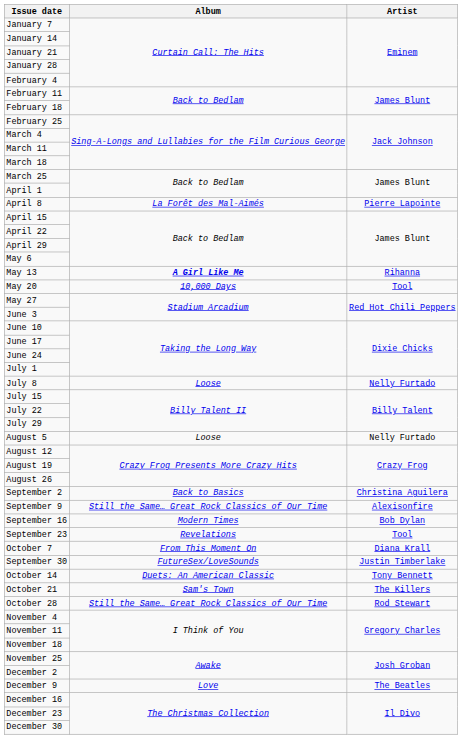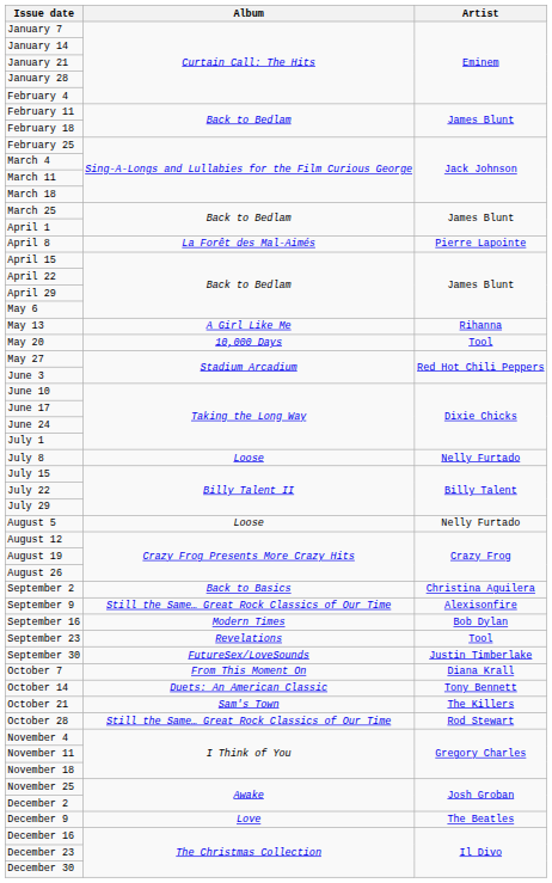 <table class=wikitable>
 <tr>
 <th><strong>Issue date</strong></th>
 <th><strong>Album</strong></th>
 <th><strong>Artist</strong></th>
 </tr>
 <tr>
 <td>January 7</td>
 <td rowspan="5" align="center"><em><a href='#'>Curtain Call: The Hits</a></em></td>
 <td rowspan="5" align="center"><a href='#'>Eminem</a></td>
 </tr>
 <tr>
 <td>January 14</td>
 </tr>
 <tr>
 <td>January 21</td>
 </tr>
 <tr>
 <td>January 28</td>
 </tr>
 <tr>
 <td>February 4</td>
 </tr>
 <tr>
 <td>February 11</td>
 <td rowspan="2" align="center"><em><a href='#'>Back to Bedlam</a></em></td>
 <td rowspan="2" align="center"><a href='#'>James Blunt</a></td>
 </tr>
 <tr>
 <td>February 18</td>
 </tr>
 <tr>
 <td>February 25</td>
 <td rowspan="4" align="center"><em><a href='#'>Sing-A-Longs and Lullabies for the Film Curious George</a></em></td>
 <td rowspan="4" align="center"><a href='#'>Jack Johnson</a></td>
 </tr>
 <tr>
 <td>March 4</td>
 </tr>
 <tr>
 <td>March 11</td>
 </tr>
 <tr>
 <td>March 18</td>
 </tr>
 <tr>
 <td>March 25</td>
 <td rowspan="2" align="center"><em>Back to Bedlam</em></td>
 <td rowspan="2" align="center">James Blunt</td>
 </tr>
 <tr>
 <td>April 1</td>
 </tr>
 <tr>
 <td>April 8</td>
 <td align="center"><em><a href='#'>La Forêt des Mal-Aimés</a></em></td>
 <td align="center"><a href='#'>Pierre Lapointe</a></td>
 </tr>
 <tr>
 <td>April 15</td>
 <td rowspan="4" align="center"><em>Back to Bedlam</em></td>
 <td rowspan="4" align="center">James Blunt</td>
 </tr>
 <tr>
 <td>April 22</td>
 </tr>
 <tr>
 <td>April 29</td>
 </tr>
 <tr>
 <td>May 6</td>
 </tr>
 <tr>
 <td>May 13</td>
-<td align="center"><strong><em><a href='#'>A Girl Like Me</a></em></strong></td>
+<td align="center"><em><a href='#'>A Girl Like Me</a></em></td>
 <td align="center"><a href='#'>Rihanna</a></td>
 </tr>
 <tr>
 <td>May 20</td>
 <td align="center"><em><a href='#'>10,000 Days</a></em></td>
 <td align="center"><a href='#'>Tool</a></td>
 </tr>
 <tr>
 <td>May 27</td>
 <td rowspan="2" align="center"><em><a href='#'>Stadium Arcadium</a></em></td>
 <td rowspan="2" align="center"><a href='#'>Red Hot Chili Peppers</a></td>
 </tr>
 <tr>
 <td>June 3</td>
 </tr>
 <tr>
 <td>June 10</td>
 <td rowspan="4" align="center"><em><a href='#'>Taking the Long Way</a></em></td>
 <td rowspan="4" align="center"><a href='#'>Dixie Chicks</a></td>
 </tr>
 <tr>
 <td>June 17</td>
 </tr>
 <tr>
 <td>June 24</td>
 </tr>
 <tr>
 <td>July 1</td>
 </tr>
 <tr>
 <td>July 8</td>
 <td align="center"><em><a href='#'>Loose</a></em></td>
 <td align="center"><a href='#'>Nelly Furtado</a></td>
 </tr>
 <tr>
 <td>July 15</td>
 <td rowspan="3" align="center"><em><a href='#'>Billy Talent II</a></em></td>
 <td rowspan="3" align="center"><a href='#'>Billy Talent</a></td>
 </tr>
 <tr>
 <td>July 22</td>
 </tr>
 <tr>
 <td>July 29</td>
 </tr>
 <tr>
 <td>August 5</td>
 <td align="center"><em>Loose</em></td>
 <td align="center">Nelly Furtado</td>
 </tr>
 <tr>
 <td>August 12</td>
 <td rowspan="3" align="center"><em><a href='#'>Crazy Frog Presents More Crazy Hits</a></em></td>
 <td rowspan="3" align="center"><a href='#'>Crazy Frog</a></td>
 </tr>
 <tr>
 <td>August 19</td>
 </tr>
 <tr>
 <td>August 26</td>
 </tr>
 <tr>
 <td>September 2</td>
 <td align="center"><em><a href='#'>Back to Basics</a></em></td>
 <td align="center"><a href='#'>Christina Aguilera</a></td>
 </tr>
 <tr>
 <td>September 9</td>
 <td align="center"><em><a href='#'>Still the Same… Great Rock Classics of Our Time</a></em></td>
 <td align="center"><a href='#'>Alexisonfire</a></td>
 </tr>
 <tr>
 <td>September 16</td>
 <td align="center"><em><a href='#'>Modern Times</a></em></td>
 <td align="center"><a href='#'>Bob Dylan</a></td>
 </tr>
 <tr>
 <td>September 23</td>
 <td align="center"><em><a href='#'>Revelations</a></em></td>
 <td align="center"><a href='#'>Tool</a></td>
 </tr>
 <tr>
+<td>September 30</td>
+<td align="center"><em><a href='#'>FutureSex/LoveSounds</a></em></td>
+<td align="center"><a href='#'>Justin Timberlake</a></td>
+</tr>
+<tr>
 <td>October 7</td>
 <td align="center"><em><a href='#'>From This Moment On</a></em></td>
 <td align="center"><a href='#'>Diana Krall</a></td>
-</tr>
-<tr>
-<td>September 30</td>
-<td align="center"><em><a href='#'>FutureSex/LoveSounds</a></em></td>
-<td align="center"><a href='#'>Justin Timberlake</a></td>
 </tr>
 <tr>
 <td>October 14</td>
 <td align="center"><em><a href='#'>Duets: An American Classic</a></em></td>
 <td align="center"><a href='#'>Tony Bennett</a></td>
 </tr>
 <tr>
 <td>October 21</td>
 <td align="center"><em><a href='#'>Sam's Town</a></em></td>
 <td align="center"><a href='#'>The Killers</a></td>
 </tr>
 <tr>
 <td>October 28</td>
 <td align="center"><em><a href='#'>Still the Same… Great Rock Classics of Our Time</a></em></td>
 <td align="center"><a href='#'>Rod Stewart</a></td>
 </tr>
 <tr>
 <td>November 4</td>
 <td rowspan="3" align="center"><em>I Think of You</em></td>
 <td rowspan="3" align="center"><a href='#'>Gregory Charles</a></td>
 </tr>
 <tr>
 <td>November 11</td>
 </tr>
 <tr>
 <td>November 18</td>
 </tr>
 <tr>
 <td>November 25</td>
 <td rowspan="2" align="center"><em><a href='#'>Awake</a></em></td>
 <td rowspan="2" align="center"><a href='#'>Josh Groban</a></td>
 </tr>
 <tr>
 <td>December 2</td>
 </tr>
 <tr>
 <td>December 9</td>
 <td align="center"><em><a href='#'>Love</a></em></td>
 <td align="center"><a href='#'>The Beatles</a></td>
 </tr>
 <tr>
 <td>December 16</td>
 <td rowspan="3" align="center"><em><a href='#'>The Christmas Collection</a></em></td>
 <td rowspan="3" align="center"><a href='#'>Il Divo</a></td>
 </tr>
 <tr>
 <td>December 23</td>
 </tr>
 <tr>
 <td>December 30</td>
 </tr>
 </table>
